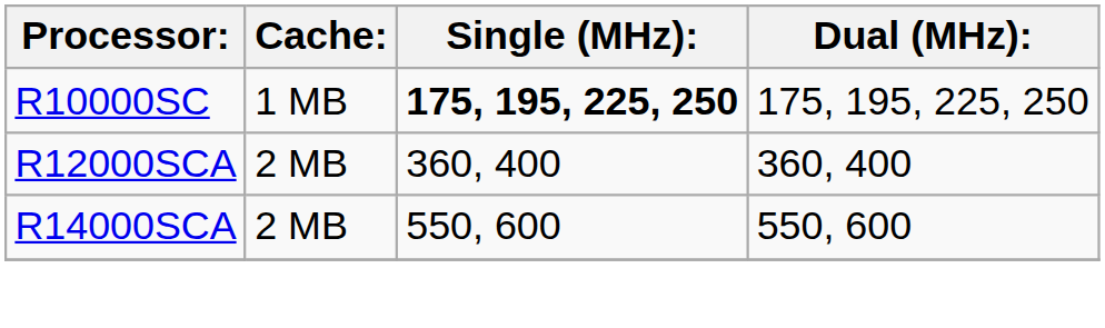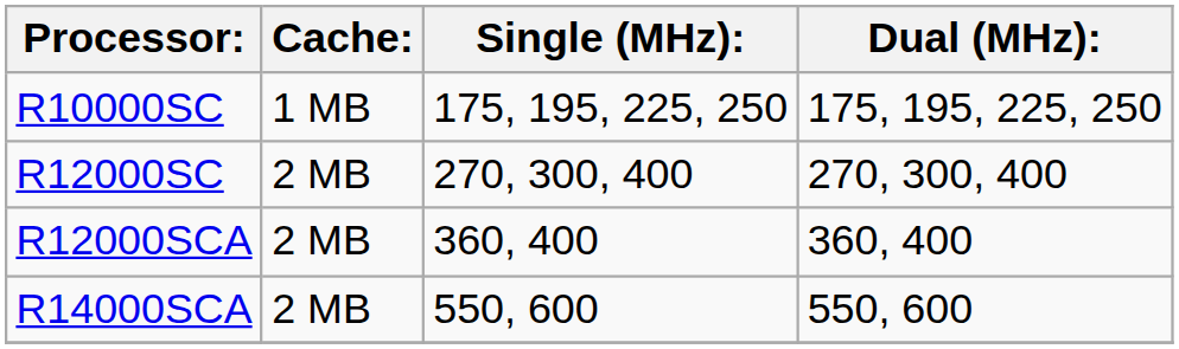 <table class="wikitable">
 <tr>
 <th>Processor:</th>
 <th>Cache:</th>
 <th>Single (MHz):</th>
 <th>Dual (MHz):</th>
 </tr>
 <tr>
 <td><a href='#'>R10000SC</a></td>
 <td>1 MB</td>
-<td><strong>175, 195, 225, 250</strong></td>
 <td>175, 195, 225, 250</td>
+<td>175, 195, 225, 250</td>
+</tr>
+<tr>
+<td><a href='#'>R12000SC</a></td>
+<td>2 MB</td>
+<td>270, 300, 400</td>
+<td>270, 300, 400</td>
 </tr>
 <tr>
 <td><a href='#'>R12000SCA</a></td>
 <td>2 MB</td>
 <td>360, 400</td>
 <td>360, 400</td>
 </tr>
 <tr>
 <td><a href='#'>R14000SCA</a></td>
 <td>2 MB</td>
 <td>550, 600</td>
 <td>550, 600</td>
 </tr>
 <tr>
 </tr>
 </table>
